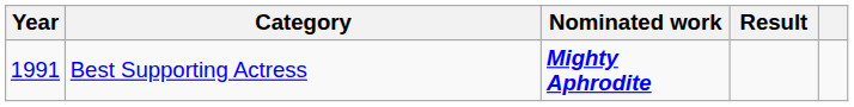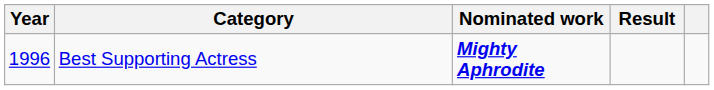 <table class="wikitable">
 <tr>
 <th>Year</th>
 <th width="450">Category</th>
 <th width="148">Nominated work</th>
 <th width="60">Result</th>
 <th width="20" class="unsortable"></th>
 </tr>
 <tr>
-<td><a href='#'>1991</a></td>
+<td><a href='#'>1996</a></td>
 <td><a href='#'>Best Supporting Actress</a></td>
 <td><strong><em><a href='#'>Mighty Aphrodite</a></em></strong></td>
 <td></td>
 <td></td>
 </tr>
 </table>
